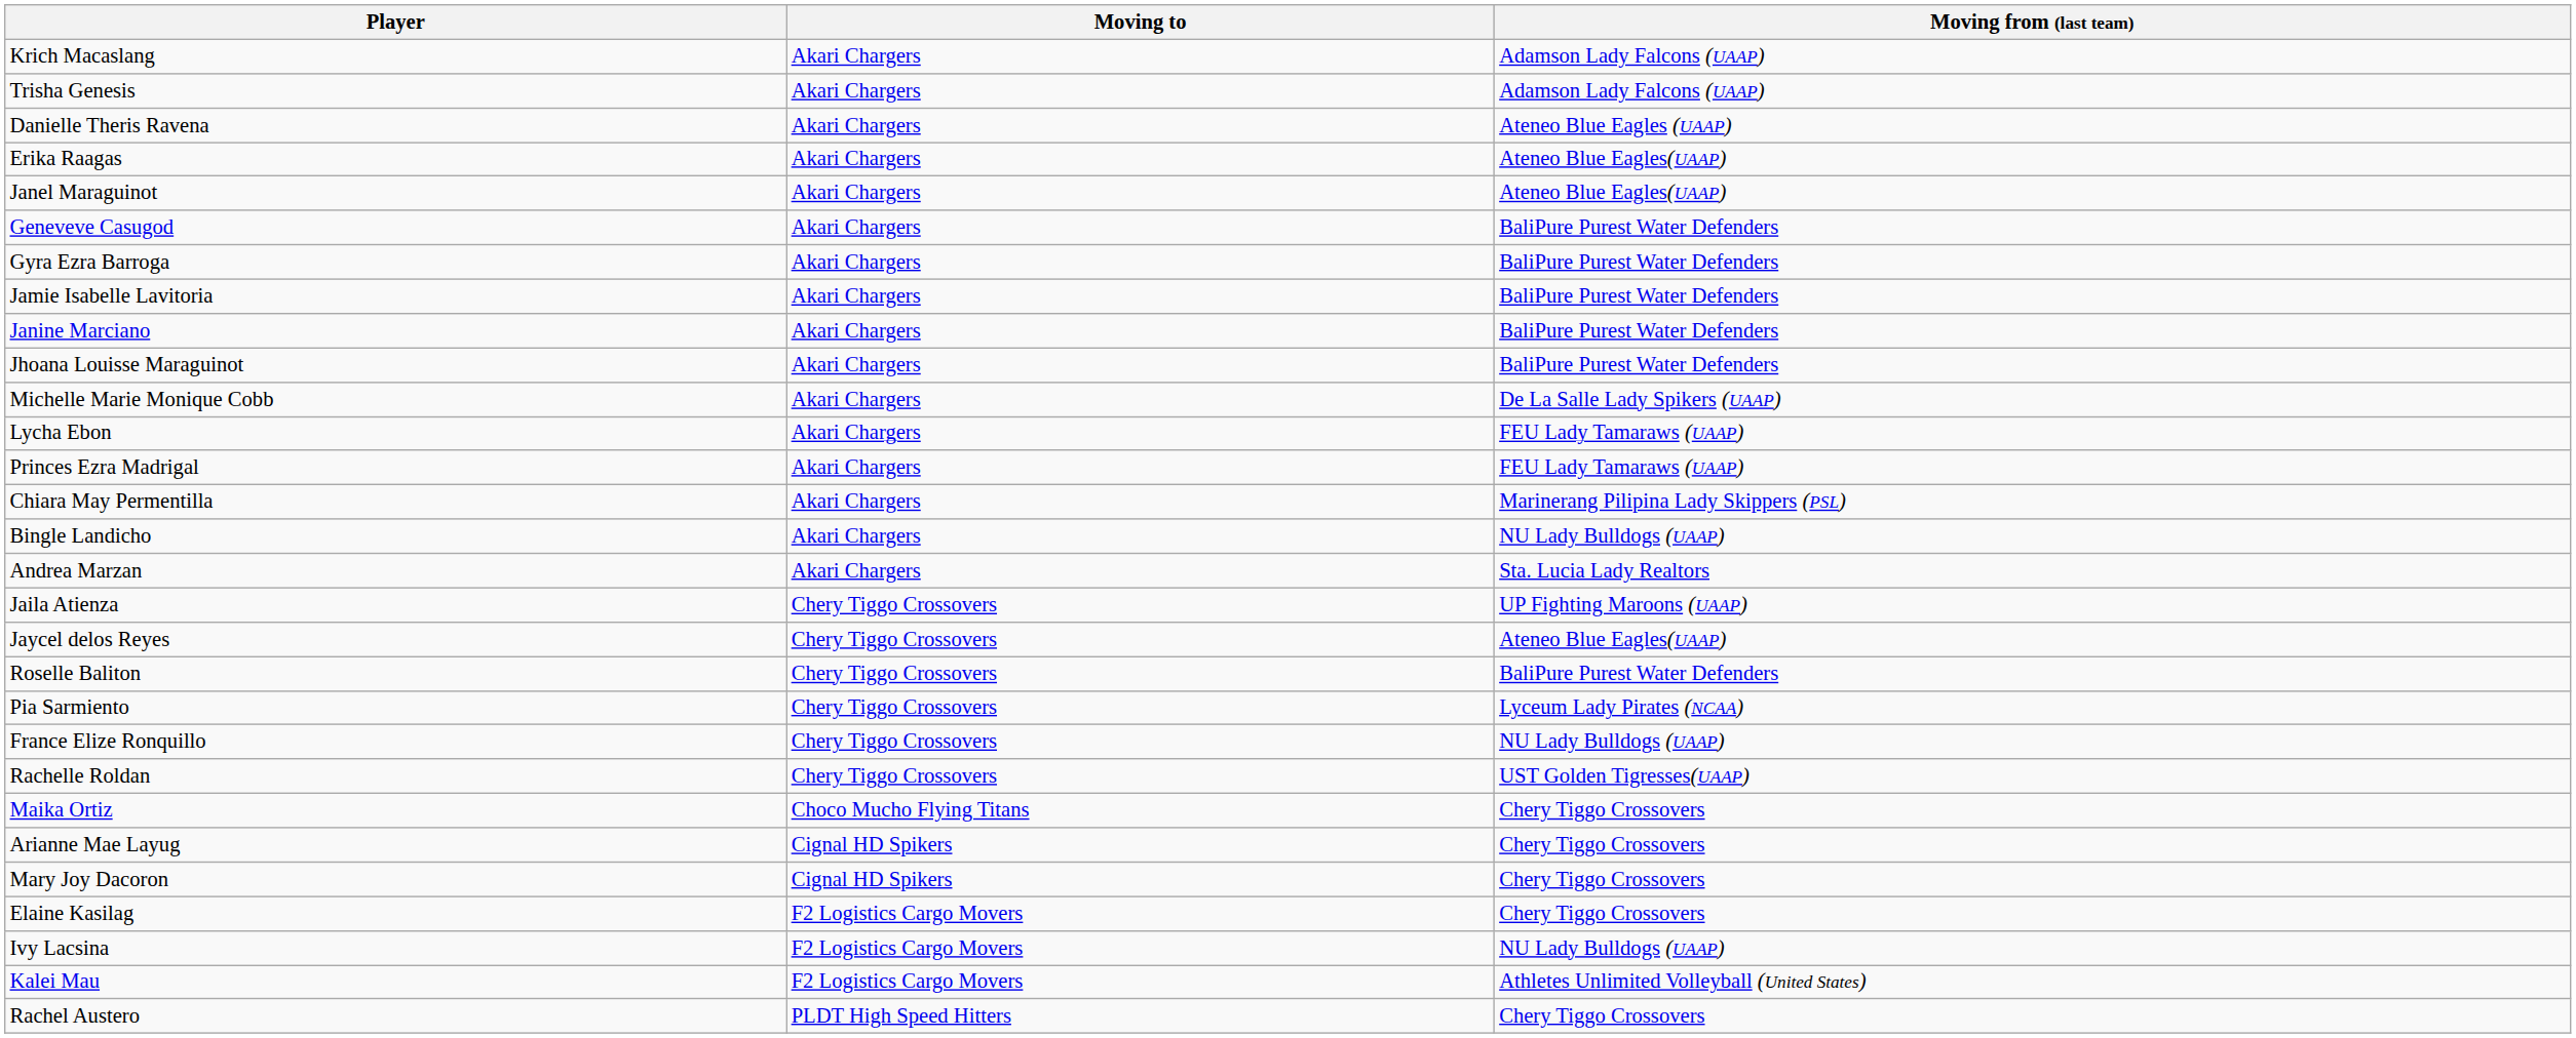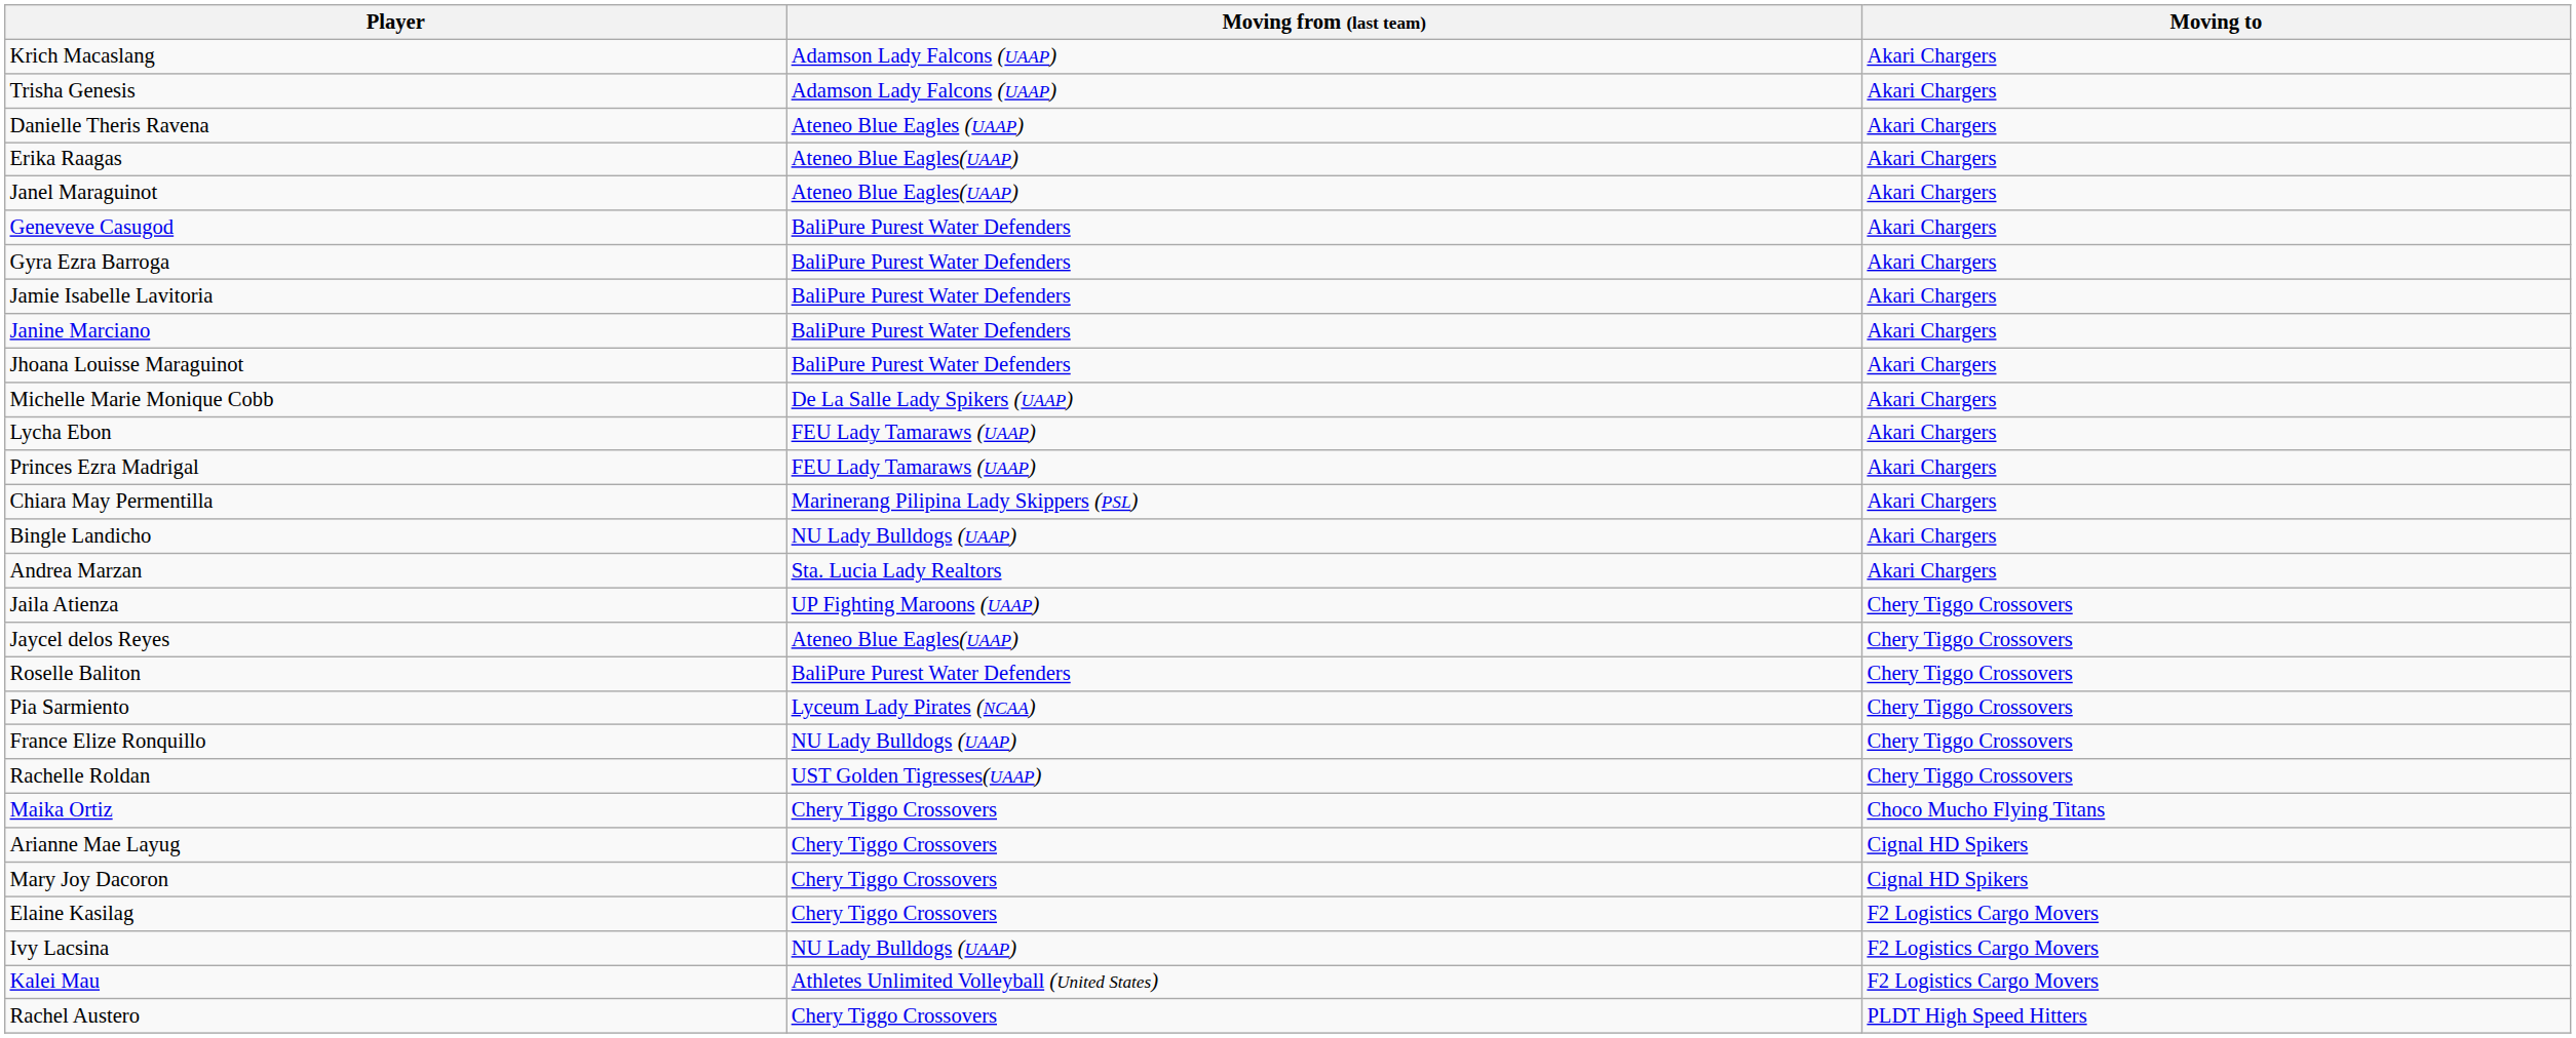 <table class="wikitable" style="width:90%; font-size:92%; ">
 <tr>
 <th>Player</th>
+<th>Moving from <small>(last team)</small></th>
 <th>Moving to</th>
-<th>Moving from <small>(last team)</small></th>
 </tr>
 <tr>
 <td>Krich Macaslang</td>
+<td><a href='#'>Adamson Lady Falcons</a> <em>(<small><a href='#'>UAAP</a></small>)</em></td>
 <td><a href='#'>Akari Chargers</a></td>
-<td><a href='#'>Adamson Lady Falcons</a> <em>(<small><a href='#'>UAAP</a></small>)</em></td>
 </tr>
 <tr>
 <td>Trisha Genesis</td>
+<td><a href='#'>Adamson Lady Falcons</a> <em>(<small><a href='#'>UAAP</a></small>)</em></td>
 <td><a href='#'>Akari Chargers</a></td>
-<td><a href='#'>Adamson Lady Falcons</a> <em>(<small><a href='#'>UAAP</a></small>)</em></td>
 </tr>
 <tr>
 <td>Danielle Theris Ravena</td>
+<td><a href='#'>Ateneo Blue Eagles</a> <em>(<small><a href='#'>UAAP</a></small>)</em></td>
 <td><a href='#'>Akari Chargers</a></td>
-<td><a href='#'>Ateneo Blue Eagles</a> <em>(<small><a href='#'>UAAP</a></small>)</em></td>
 </tr>
 <tr>
 <td>Erika Raagas</td>
+<td><a href='#'>Ateneo Blue Eagles</a><em>(<small><a href='#'>UAAP</a></small>)</em></td>
 <td><a href='#'>Akari Chargers</a></td>
-<td><a href='#'>Ateneo Blue Eagles</a><em>(<small><a href='#'>UAAP</a></small>)</em></td>
 </tr>
 <tr>
 <td>Janel Maraguinot</td>
+<td><a href='#'>Ateneo Blue Eagles</a><em>(<small><a href='#'>UAAP</a></small>)</em></td>
 <td><a href='#'>Akari Chargers</a></td>
-<td><a href='#'>Ateneo Blue Eagles</a><em>(<small><a href='#'>UAAP</a></small>)</em></td>
 </tr>
 <tr>
 <td><a href='#'>Geneveve Casugod</a></td>
+<td><a href='#'>BaliPure Purest Water Defenders</a></td>
 <td><a href='#'>Akari Chargers</a></td>
-<td><a href='#'>BaliPure Purest Water Defenders</a></td>
 </tr>
 <tr>
 <td>Gyra Ezra Barroga</td>
+<td><a href='#'>BaliPure Purest Water Defenders</a></td>
 <td><a href='#'>Akari Chargers</a></td>
-<td><a href='#'>BaliPure Purest Water Defenders</a></td>
 </tr>
 <tr>
 <td>Jamie Isabelle Lavitoria</td>
+<td><a href='#'>BaliPure Purest Water Defenders</a></td>
 <td><a href='#'>Akari Chargers</a></td>
-<td><a href='#'>BaliPure Purest Water Defenders</a></td>
 </tr>
 <tr>
 <td><a href='#'>Janine Marciano</a></td>
+<td><a href='#'>BaliPure Purest Water Defenders</a></td>
 <td><a href='#'>Akari Chargers</a></td>
-<td><a href='#'>BaliPure Purest Water Defenders</a></td>
 </tr>
 <tr>
 <td>Jhoana Louisse Maraguinot</td>
+<td><a href='#'>BaliPure Purest Water Defenders</a></td>
 <td><a href='#'>Akari Chargers</a></td>
-<td><a href='#'>BaliPure Purest Water Defenders</a></td>
 </tr>
 <tr>
 <td>Michelle Marie Monique Cobb</td>
+<td><a href='#'>De La Salle Lady Spikers</a> <em>(<small><a href='#'>UAAP</a></small>)</em></td>
 <td><a href='#'>Akari Chargers</a></td>
-<td><a href='#'>De La Salle Lady Spikers</a> <em>(<small><a href='#'>UAAP</a></small>)</em></td>
 </tr>
 <tr>
 <td>Lycha Ebon</td>
+<td><a href='#'>FEU Lady Tamaraws</a> <em>(<small><a href='#'>UAAP</a></small>)</em></td>
 <td><a href='#'>Akari Chargers</a></td>
-<td><a href='#'>FEU Lady Tamaraws</a> <em>(<small><a href='#'>UAAP</a></small>)</em></td>
 </tr>
 <tr>
 <td>Princes Ezra Madrigal</td>
+<td><a href='#'>FEU Lady Tamaraws</a> <em>(<small><a href='#'>UAAP</a></small>)</em></td>
 <td><a href='#'>Akari Chargers</a></td>
-<td><a href='#'>FEU Lady Tamaraws</a> <em>(<small><a href='#'>UAAP</a></small>)</em></td>
 </tr>
 <tr>
 <td>Chiara May Permentilla</td>
+<td><a href='#'>Marinerang Pilipina Lady Skippers</a> <em>(<small><a href='#'>PSL</a></small>)</em></td>
 <td><a href='#'>Akari Chargers</a></td>
-<td><a href='#'>Marinerang Pilipina Lady Skippers</a> <em>(<small><a href='#'>PSL</a></small>)</em></td>
 </tr>
 <tr>
 <td>Bingle Landicho</td>
+<td><a href='#'>NU Lady Bulldogs</a> <em>(<small><a href='#'>UAAP</a></small>)</em></td>
 <td><a href='#'>Akari Chargers</a></td>
-<td><a href='#'>NU Lady Bulldogs</a> <em>(<small><a href='#'>UAAP</a></small>)</em></td>
 </tr>
 <tr>
 <td>Andrea Marzan</td>
+<td><a href='#'>Sta. Lucia Lady Realtors</a></td>
 <td><a href='#'>Akari Chargers</a></td>
-<td><a href='#'>Sta. Lucia Lady Realtors</a></td>
 </tr>
 <tr>
 <td>Jaila Atienza</td>
+<td><a href='#'>UP Fighting Maroons</a> <em>(<small><a href='#'>UAAP</a></small>)</em></td>
 <td><a href='#'>Chery Tiggo Crossovers</a></td>
-<td><a href='#'>UP Fighting Maroons</a> <em>(<small><a href='#'>UAAP</a></small>)</em></td>
 </tr>
 <tr>
 <td>Jaycel delos Reyes</td>
+<td><a href='#'>Ateneo Blue Eagles</a><em>(<small><a href='#'>UAAP</a></small>)</em></td>
 <td><a href='#'>Chery Tiggo Crossovers</a></td>
-<td><a href='#'>Ateneo Blue Eagles</a><em>(<small><a href='#'>UAAP</a></small>)</em></td>
 </tr>
 <tr>
 <td>Roselle Baliton</td>
+<td><a href='#'>BaliPure Purest Water Defenders</a></td>
 <td><a href='#'>Chery Tiggo Crossovers</a></td>
-<td><a href='#'>BaliPure Purest Water Defenders</a></td>
 </tr>
 <tr>
 <td>Pia Sarmiento</td>
+<td><a href='#'>Lyceum Lady Pirates</a> <em>(<small><a href='#'>NCAA</a></small>)</em></td>
 <td><a href='#'>Chery Tiggo Crossovers</a></td>
-<td><a href='#'>Lyceum Lady Pirates</a> <em>(<small><a href='#'>NCAA</a></small>)</em></td>
 </tr>
 <tr>
 <td>France Elize Ronquillo</td>
+<td><a href='#'>NU Lady Bulldogs</a> <em>(<small><a href='#'>UAAP</a></small>)</em></td>
 <td><a href='#'>Chery Tiggo Crossovers</a></td>
-<td><a href='#'>NU Lady Bulldogs</a> <em>(<small><a href='#'>UAAP</a></small>)</em></td>
 </tr>
 <tr>
 <td>Rachelle Roldan</td>
+<td><a href='#'>UST Golden Tigresses</a><em>(<small><a href='#'>UAAP</a></small>)</em></td>
 <td><a href='#'>Chery Tiggo Crossovers</a></td>
-<td><a href='#'>UST Golden Tigresses</a><em>(<small><a href='#'>UAAP</a></small>)</em></td>
 </tr>
 <tr>
 <td><a href='#'>Maika Ortiz</a></td>
+<td><a href='#'>Chery Tiggo Crossovers</a></td>
 <td><a href='#'>Choco Mucho Flying Titans</a></td>
-<td><a href='#'>Chery Tiggo Crossovers</a></td>
 </tr>
 <tr>
 <td>Arianne Mae Layug</td>
+<td><a href='#'>Chery Tiggo Crossovers</a></td>
 <td><a href='#'>Cignal HD Spikers</a></td>
-<td><a href='#'>Chery Tiggo Crossovers</a></td>
 </tr>
 <tr>
 <td>Mary Joy Dacoron</td>
+<td><a href='#'>Chery Tiggo Crossovers</a></td>
 <td><a href='#'>Cignal HD Spikers</a></td>
-<td><a href='#'>Chery Tiggo Crossovers</a></td>
 </tr>
 <tr>
 <td>Elaine Kasilag</td>
+<td><a href='#'>Chery Tiggo Crossovers</a></td>
 <td><a href='#'>F2 Logistics Cargo Movers</a></td>
-<td><a href='#'>Chery Tiggo Crossovers</a></td>
 </tr>
 <tr>
 <td>Ivy Lacsina</td>
+<td><a href='#'>NU Lady Bulldogs</a> <em>(<small><a href='#'>UAAP</a></small>)</em></td>
 <td><a href='#'>F2 Logistics Cargo Movers</a></td>
-<td><a href='#'>NU Lady Bulldogs</a> <em>(<small><a href='#'>UAAP</a></small>)</em></td>
 </tr>
 <tr>
 <td><a href='#'>Kalei Mau</a></td>
+<td><a href='#'>Athletes Unlimited Volleyball</a> <em>(<small>United States</small>)</em></td>
 <td><a href='#'>F2 Logistics Cargo Movers</a></td>
-<td><a href='#'>Athletes Unlimited Volleyball</a> <em>(<small>United States</small>)</em></td>
 </tr>
 <tr>
 <td>Rachel Austero</td>
+<td><a href='#'>Chery Tiggo Crossovers</a></td>
 <td><a href='#'>PLDT High Speed Hitters</a></td>
-<td><a href='#'>Chery Tiggo Crossovers</a></td>
 </tr>
 </table>
